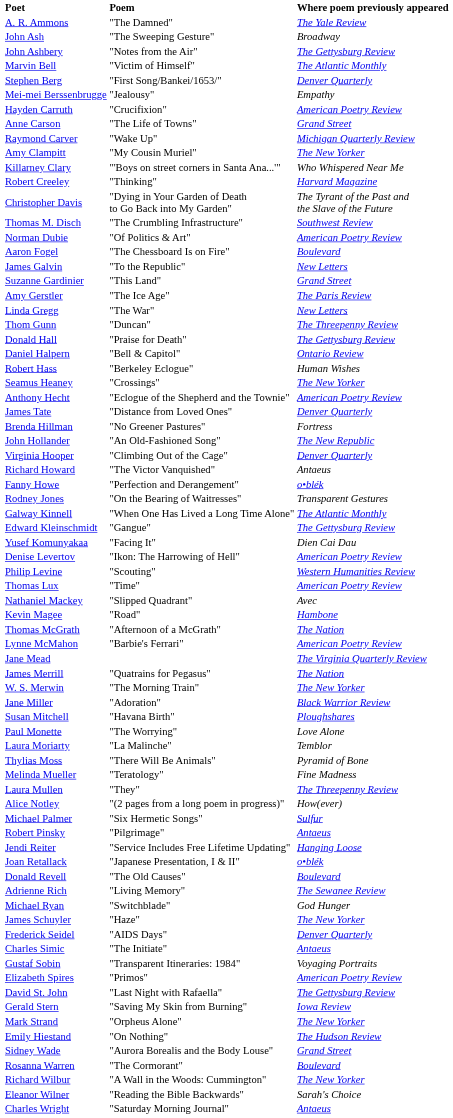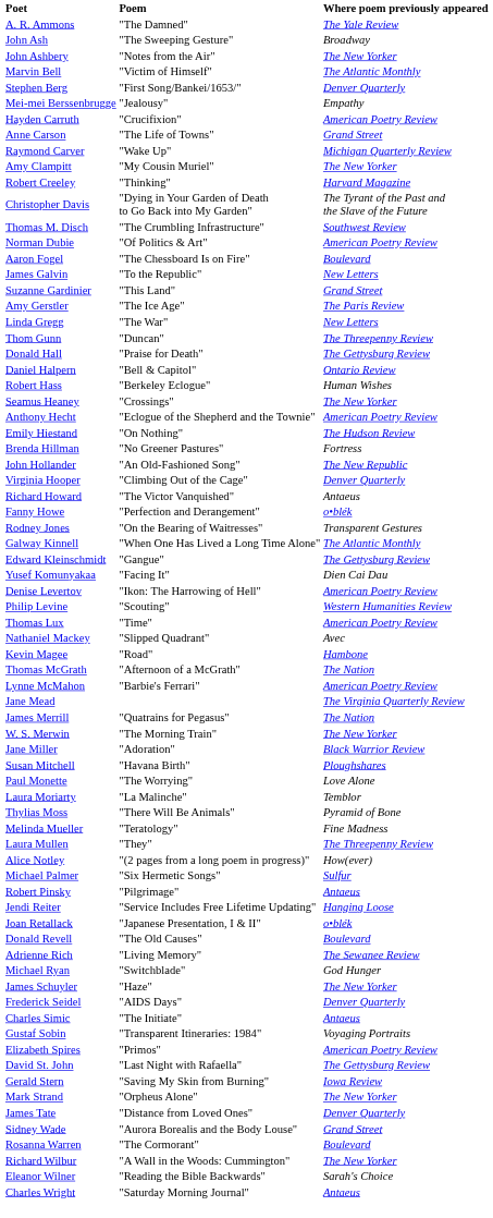 <table>
 <tr>
 <td><strong>Poet</strong></td>
 <td><strong>Poem</strong></td>
 <td><strong>Where poem previously appeared</strong></td>
 </tr>
 <tr>
 <td><a href='#'>A. R. Ammons</a></td>
 <td>"The Damned"</td>
 <td><em><a href='#'>The Yale Review</a></em></td>
 </tr>
 <tr>
 <td><a href='#'>John Ash</a></td>
 <td>"The Sweeping Gesture"</td>
 <td><em>Broadway</em></td>
 </tr>
 <tr>
 <td><a href='#'>John Ashbery</a></td>
 <td>"Notes from the Air"</td>
-<td><em><a href='#'>The Gettysburg Review</a></em></td>
+<td><em><a href='#'>The New Yorker</a></em></td>
 </tr>
 <tr>
 <td><a href='#'>Marvin Bell</a></td>
 <td>"Victim of Himself"</td>
 <td><em><a href='#'>The Atlantic Monthly</a></em></td>
 </tr>
 <tr>
 <td><a href='#'>Stephen Berg</a></td>
 <td>"First Song/Bankei/1653/"</td>
 <td><em><a href='#'>Denver Quarterly</a></em></td>
 </tr>
 <tr>
 <td><a href='#'>Mei-mei Berssenbrugge</a></td>
 <td>"Jealousy"</td>
 <td><em>Empathy</em></td>
 </tr>
 <tr>
 <td><a href='#'>Hayden Carruth</a></td>
 <td>"Crucifixion"</td>
 <td><em><a href='#'>American Poetry Review</a></em></td>
 </tr>
 <tr>
 <td><a href='#'>Anne Carson</a></td>
 <td>"The Life of Towns"</td>
 <td><em><a href='#'>Grand Street</a></em></td>
 </tr>
 <tr>
 <td><a href='#'>Raymond Carver</a></td>
 <td>"Wake Up"</td>
 <td><em><a href='#'>Michigan Quarterly Review</a></em></td>
 </tr>
 <tr>
 <td><a href='#'>Amy Clampitt</a></td>
 <td>"My Cousin Muriel"</td>
 <td><em><a href='#'>The New Yorker</a></em></td>
-</tr>
-<tr>
-<td><a href='#'>Killarney Clary</a></td>
-<td>"'Boys on street corners in Santa Ana...'"</td>
-<td><em>Who Whispered Near Me</em></td>
 </tr>
 <tr>
 <td><a href='#'>Robert Creeley</a></td>
 <td>"Thinking"</td>
 <td><em><a href='#'>Harvard Magazine</a></em></td>
 </tr>
 <tr>
 <td><a href='#'>Christopher Davis</a></td>
 <td>"Dying in Your Garden of Death<br> to Go Back into My Garden"</td>
 <td><em>The Tyrant of the Past and<br> the Slave of the Future</em></td>
 </tr>
 <tr>
 <td><a href='#'>Thomas M. Disch</a></td>
 <td>"The Crumbling Infrastructure"</td>
 <td><em><a href='#'>Southwest Review</a></em></td>
 </tr>
 <tr>
 <td><a href='#'>Norman Dubie</a></td>
 <td>"Of Politics & Art"</td>
 <td><em><a href='#'>American Poetry Review</a></em></td>
 </tr>
 <tr>
 <td><a href='#'>Aaron Fogel</a></td>
 <td>"The Chessboard Is on Fire"</td>
 <td><em><a href='#'>Boulevard</a></em></td>
 </tr>
 <tr>
 <td><a href='#'>James Galvin</a></td>
 <td>"To the Republic"</td>
 <td><em><a href='#'>New Letters</a></em></td>
 </tr>
 <tr>
 <td><a href='#'>Suzanne Gardinier</a></td>
 <td>"This Land"</td>
 <td><em><a href='#'>Grand Street</a></em></td>
 </tr>
 <tr>
 <td><a href='#'>Amy Gerstler</a></td>
 <td>"The Ice Age"</td>
 <td><em><a href='#'>The Paris Review</a></em></td>
 </tr>
 <tr>
 <td><a href='#'>Linda Gregg</a></td>
 <td>"The War"</td>
 <td><em><a href='#'>New Letters</a></em></td>
 </tr>
 <tr>
 <td><a href='#'>Thom Gunn</a></td>
 <td>"Duncan"</td>
 <td><em><a href='#'>The Threepenny Review</a></em></td>
 </tr>
 <tr>
 <td><a href='#'>Donald Hall</a></td>
 <td>"Praise for Death"</td>
 <td><em><a href='#'>The Gettysburg Review</a></em></td>
 </tr>
 <tr>
 <td><a href='#'>Daniel Halpern</a></td>
 <td>"Bell & Capitol"</td>
 <td><em><a href='#'>Ontario Review</a></em></td>
 </tr>
 <tr>
 <td><a href='#'>Robert Hass</a></td>
 <td>"Berkeley Eclogue"</td>
 <td><em>Human Wishes</em></td>
 </tr>
 <tr>
 <td><a href='#'>Seamus Heaney</a></td>
 <td>"Crossings"</td>
 <td><em><a href='#'>The New Yorker</a></em></td>
 </tr>
 <tr>
 <td><a href='#'>Anthony Hecht</a></td>
 <td>"Eclogue of the Shepherd and the Townie"</td>
 <td><em><a href='#'>American Poetry Review</a></em></td>
 </tr>
 <tr>
-<td><a href='#'>James Tate</a></td>
-<td>"Distance from Loved Ones"</td>
-<td><em><a href='#'>Denver Quarterly</a></em></td>
+<td><a href='#'>Emily Hiestand</a></td>
+<td>"On Nothing"</td>
+<td><em><a href='#'>The Hudson Review</a></em></td>
 </tr>
 <tr>
 <td><a href='#'>Brenda Hillman</a></td>
 <td>"No Greener Pastures"</td>
 <td><em>Fortress</em></td>
 </tr>
 <tr>
 <td><a href='#'>John Hollander</a></td>
 <td>"An Old-Fashioned Song"</td>
 <td><em><a href='#'>The New Republic</a></em></td>
 </tr>
 <tr>
 <td><a href='#'>Virginia Hooper</a></td>
 <td>"Climbing Out of the Cage"</td>
 <td><em><a href='#'>Denver Quarterly</a></em></td>
 </tr>
 <tr>
 <td><a href='#'>Richard Howard</a></td>
 <td>"The Victor Vanquished"</td>
 <td><em>Antaeus</em></td>
 </tr>
 <tr>
 <td><a href='#'>Fanny Howe</a></td>
 <td>"Perfection and Derangement"</td>
 <td><em><a href='#'>o•blék</a></em></td>
 </tr>
 <tr>
 <td><a href='#'>Rodney Jones</a></td>
 <td>"On the Bearing of Waitresses"</td>
 <td><em>Transparent Gestures</em></td>
 </tr>
 <tr>
 <td><a href='#'>Galway Kinnell</a></td>
 <td>"When One Has Lived a Long Time Alone"</td>
 <td><em><a href='#'>The Atlantic Monthly</a></em></td>
 </tr>
 <tr>
 <td><a href='#'>Edward Kleinschmidt</a></td>
 <td>"Gangue"</td>
 <td><em><a href='#'>The Gettysburg Review</a></em></td>
 </tr>
 <tr>
 <td><a href='#'>Yusef Komunyakaa</a></td>
 <td>"Facing It"</td>
 <td><em>Dien Cai Dau</em></td>
 </tr>
 <tr>
 <td><a href='#'>Denise Levertov</a></td>
 <td>"Ikon: The Harrowing of Hell"</td>
 <td><em><a href='#'>American Poetry Review</a></em></td>
 </tr>
 <tr>
 <td><a href='#'>Philip Levine</a></td>
 <td>"Scouting"</td>
 <td><em><a href='#'>Western Humanities Review</a></em></td>
 </tr>
 <tr>
 <td><a href='#'>Thomas Lux</a></td>
 <td>"Time"</td>
 <td><em><a href='#'>American Poetry Review</a></em></td>
 </tr>
 <tr>
 <td><a href='#'>Nathaniel Mackey</a></td>
 <td>"Slipped Quadrant"</td>
 <td><em>Avec</em></td>
 </tr>
 <tr>
 <td><a href='#'>Kevin Magee</a></td>
 <td>"Road"</td>
 <td><em><a href='#'>Hambone</a></em></td>
 </tr>
 <tr>
 <td><a href='#'>Thomas McGrath</a></td>
 <td>"Afternoon of a McGrath"</td>
 <td><em><a href='#'>The Nation</a></em></td>
 </tr>
 <tr>
 <td><a href='#'>Lynne McMahon</a></td>
 <td>"Barbie's Ferrari"</td>
 <td><em><a href='#'>American Poetry Review</a></em></td>
 </tr>
 <tr>
 <td><a href='#'>Jane Mead</a></td>
 <td></td>
 <td><em><a href='#'>The Virginia Quarterly Review</a></em></td>
 </tr>
 <tr>
 <td><a href='#'>James Merrill</a></td>
 <td>"Quatrains for Pegasus"</td>
 <td><em><a href='#'>The Nation</a></em></td>
 </tr>
 <tr>
 <td><a href='#'>W. S. Merwin</a></td>
 <td>"The Morning Train"</td>
 <td><em><a href='#'>The New Yorker</a></em></td>
 </tr>
 <tr>
 <td><a href='#'>Jane Miller</a></td>
 <td>"Adoration"</td>
 <td><em><a href='#'>Black Warrior Review</a></em></td>
 </tr>
 <tr>
 <td><a href='#'>Susan Mitchell</a></td>
 <td>"Havana Birth"</td>
 <td><em><a href='#'>Ploughshares</a></em></td>
 </tr>
 <tr>
 <td><a href='#'>Paul Monette</a></td>
 <td>"The Worrying"</td>
 <td><em>Love Alone</em></td>
 </tr>
 <tr>
 <td><a href='#'>Laura Moriarty</a></td>
 <td>"La Malinche"</td>
 <td><em>Temblor</em></td>
 </tr>
 <tr>
 <td><a href='#'>Thylias Moss</a></td>
 <td>"There Will Be Animals"</td>
 <td><em>Pyramid of Bone</em></td>
 </tr>
 <tr>
 <td><a href='#'>Melinda Mueller</a></td>
 <td>"Teratology"</td>
 <td><em>Fine Madness</em></td>
 </tr>
 <tr>
 <td><a href='#'>Laura Mullen</a></td>
 <td>"They"</td>
 <td><em><a href='#'>The Threepenny Review</a></em></td>
 </tr>
 <tr>
 <td><a href='#'>Alice Notley</a></td>
 <td>"(2 pages from a long poem in progress)"</td>
 <td><em>How(ever)</em></td>
 </tr>
 <tr>
 <td><a href='#'>Michael Palmer</a></td>
 <td>"Six Hermetic Songs"</td>
 <td><em><a href='#'>Sulfur</a></em></td>
 </tr>
 <tr>
 <td><a href='#'>Robert Pinsky</a></td>
 <td>"Pilgrimage"</td>
 <td><em><a href='#'>Antaeus</a></em></td>
 </tr>
 <tr>
 <td><a href='#'>Jendi Reiter</a></td>
 <td>"Service Includes Free Lifetime Updating"</td>
 <td><em><a href='#'>Hanging Loose</a></em></td>
 </tr>
 <tr>
 <td><a href='#'>Joan Retallack</a></td>
 <td>"Japanese Presentation, I & II"</td>
 <td><em><a href='#'>o•blék</a></em></td>
 </tr>
 <tr>
 <td><a href='#'>Donald Revell</a></td>
 <td>"The Old Causes"</td>
 <td><em><a href='#'>Boulevard</a></em></td>
 </tr>
 <tr>
 <td><a href='#'>Adrienne Rich</a></td>
 <td>"Living Memory"</td>
 <td><em><a href='#'>The Sewanee Review</a></em></td>
 </tr>
 <tr>
 <td><a href='#'>Michael Ryan</a></td>
 <td>"Switchblade"</td>
 <td><em>God Hunger</em></td>
 </tr>
 <tr>
 <td><a href='#'>James Schuyler</a></td>
 <td>"Haze"</td>
 <td><em><a href='#'>The New Yorker</a></em></td>
 </tr>
 <tr>
 <td><a href='#'>Frederick Seidel</a></td>
 <td>"AIDS Days"</td>
 <td><em><a href='#'>Denver Quarterly</a></em></td>
 </tr>
 <tr>
 <td><a href='#'>Charles Simic</a></td>
 <td>"The Initiate"</td>
 <td><em><a href='#'>Antaeus</a></em></td>
 </tr>
 <tr>
 <td><a href='#'>Gustaf Sobin</a></td>
 <td>"Transparent Itineraries: 1984"</td>
 <td><em>Voyaging Portraits</em></td>
 </tr>
 <tr>
 <td><a href='#'>Elizabeth Spires</a></td>
 <td>"Primos"</td>
 <td><em><a href='#'>American Poetry Review</a></em></td>
 </tr>
 <tr>
 <td><a href='#'>David St. John</a></td>
 <td>"Last Night with Rafaella"</td>
 <td><em><a href='#'>The Gettysburg Review</a></em></td>
 </tr>
 <tr>
 <td><a href='#'>Gerald Stern</a></td>
 <td>"Saving My Skin from Burning"</td>
 <td><em><a href='#'>Iowa Review</a></em></td>
 </tr>
 <tr>
 <td><a href='#'>Mark Strand</a></td>
 <td>"Orpheus Alone"</td>
 <td><em><a href='#'>The New Yorker</a></em></td>
 </tr>
 <tr>
-<td><a href='#'>Emily Hiestand</a></td>
-<td>"On Nothing"</td>
-<td><em><a href='#'>The Hudson Review</a></em></td>
+<td><a href='#'>James Tate</a></td>
+<td>"Distance from Loved Ones"</td>
+<td><em><a href='#'>Denver Quarterly</a></em></td>
 </tr>
 <tr>
 <td><a href='#'>Sidney Wade</a></td>
 <td>"Aurora Borealis and the Body Louse"</td>
 <td><em><a href='#'>Grand Street</a></em></td>
 </tr>
 <tr>
 <td><a href='#'>Rosanna Warren</a></td>
 <td>"The Cormorant"</td>
 <td><em><a href='#'>Boulevard</a></em></td>
 </tr>
 <tr>
 <td><a href='#'>Richard Wilbur</a></td>
 <td>"A Wall in the Woods: Cummington"</td>
 <td><em><a href='#'>The New Yorker</a></em></td>
 </tr>
 <tr>
 <td><a href='#'>Eleanor Wilner</a></td>
 <td>"Reading the Bible Backwards"</td>
 <td><em>Sarah's Choice</em></td>
 </tr>
 <tr>
 <td><a href='#'>Charles Wright</a></td>
 <td>"Saturday Morning Journal"</td>
 <td><em><a href='#'>Antaeus</a></em></td>
 </tr>
 <tr>
 </tr>
 </table>
